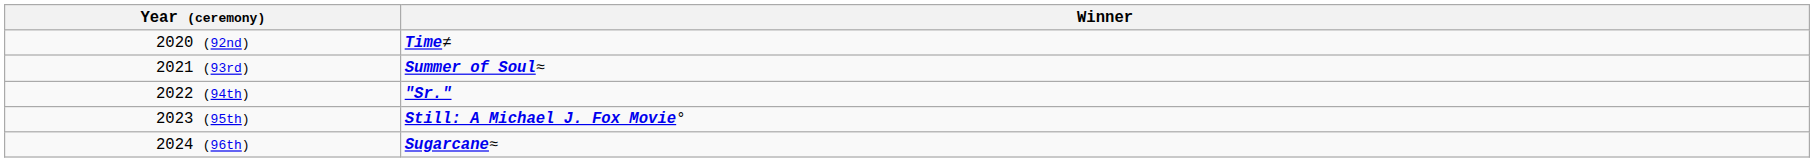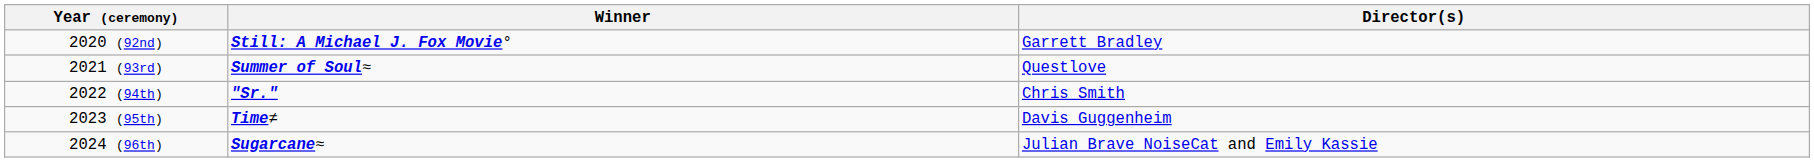 <table class="wikitable" style="width:95%;" cellpadding="5">
 <tr>
 <th style="width:80px;"><strong>Year <small>(ceremony)</small></strong></th>
 <th style="width:300px;"><strong>Winner</strong></th>
+<th style="width:300px;"><strong>Director(s)</strong></th>
 </tr>
 <tr>
 <td style="text-align:center;">2020 <small>(<a href='#'>92nd</a>)</small></td>
-<td><strong><em><a href='#'>Time</a></em></strong>≠</td>
+<td><strong><em><a href='#'>Still: A Michael J. Fox Movie</a></em></strong>°</td>
+<td><a href='#'>Garrett Bradley</a></td>
 </tr>
 <tr>
 <td style="text-align:center;">2021 <small>(<a href='#'>93rd</a>)</small></td>
 <td><strong><em><a href='#'>Summer of Soul</a></em></strong>≈</td>
+<td><a href='#'>Questlove</a></td>
 </tr>
 <tr>
 <td style="text-align:center;">2022 <small>(<a href='#'>94th</a>)</small></td>
 <td><strong><em><a href='#'>"Sr."</a></em></strong></td>
+<td><a href='#'>Chris Smith</a></td>
 </tr>
 <tr>
 <td style="text-align:center;">2023 <small>(<a href='#'>95th</a>)</small></td>
-<td><strong><em><a href='#'>Still: A Michael J. Fox Movie</a></em></strong>°</td>
+<td><strong><em><a href='#'>Time</a></em></strong>≠</td>
+<td><a href='#'>Davis Guggenheim</a></td>
 </tr>
 <tr>
 <td style="text-align:center;">2024 <small>(<a href='#'>96th</a>)</small></td>
 <td><strong><em><a href='#'>Sugarcane</a></em></strong>≈</td>
+<td><a href='#'>Julian Brave NoiseCat</a> and <a href='#'>Emily Kassie</a></td>
 </tr>
 </table>
